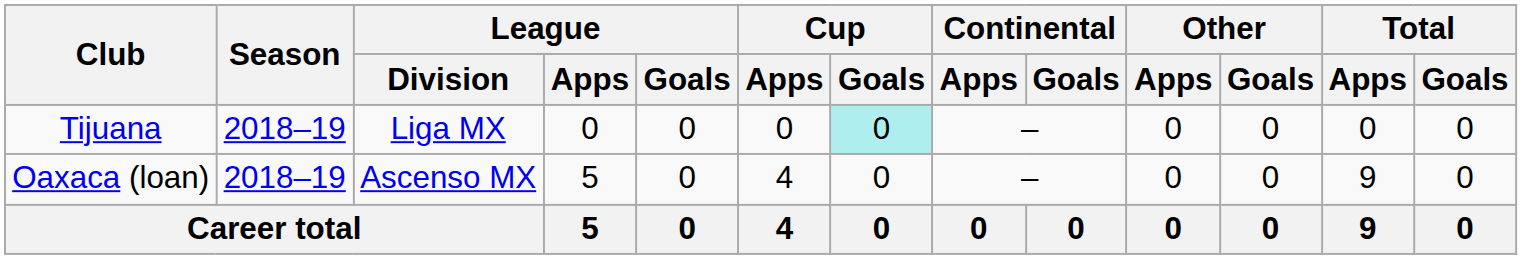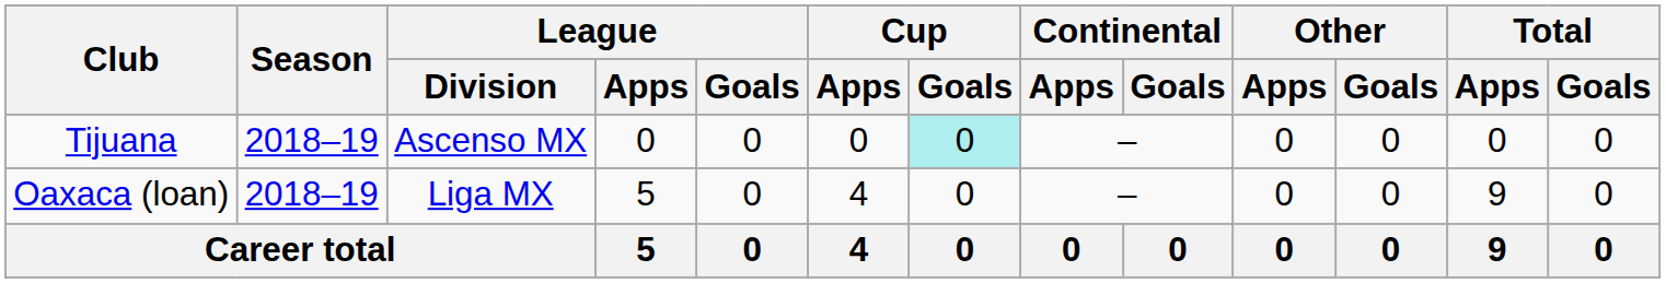 <table class="wikitable" style="text-align: center">
 <tr>
 <th rowspan="2">Club</th>
 <th rowspan="2">Season</th>
 <th colspan="3">League</th>
 <th colspan="2">Cup</th>
 <th colspan="2">Continental</th>
 <th colspan="2">Other</th>
 <th colspan="2">Total</th>
 </tr>
 <tr>
 <th>Division</th>
 <th>Apps</th>
 <th>Goals</th>
 <th>Apps</th>
 <th>Goals</th>
 <th>Apps</th>
 <th>Goals</th>
 <th>Apps</th>
 <th>Goals</th>
 <th>Apps</th>
 <th>Goals</th>
 </tr>
 <tr>
 <td><a href='#'>Tijuana</a></td>
 <td><a href='#'>2018–19</a></td>
-<td><a href='#'>Liga MX</a></td>
+<td><a href='#'>Ascenso MX</a></td>
 <td>0</td>
 <td>0</td>
 <td>0</td>
 <td style="background: paleturquoise;">0</td>
 <td colspan="2">–</td>
 <td>0</td>
 <td>0</td>
 <td>0</td>
 <td>0</td>
 </tr>
 <tr>
 <td><a href='#'>Oaxaca</a> (loan)</td>
 <td><a href='#'>2018–19</a></td>
-<td><a href='#'>Ascenso MX</a></td>
+<td><a href='#'>Liga MX</a></td>
 <td>5</td>
 <td>0</td>
 <td>4</td>
 <td>0</td>
 <td colspan="2">–</td>
 <td>0</td>
 <td>0</td>
 <td>9</td>
 <td>0</td>
 </tr>
 <tr>
 <th colspan="3"><strong>Career total</strong></th>
 <th>5</th>
 <th>0</th>
 <th>4</th>
 <th>0</th>
 <th>0</th>
 <th>0</th>
 <th>0</th>
 <th>0</th>
 <th>9</th>
 <th>0</th>
 </tr>
 </table>
